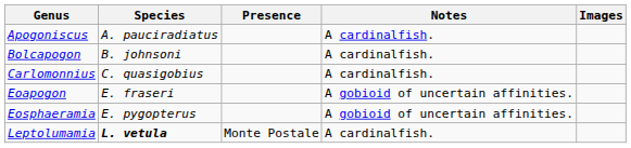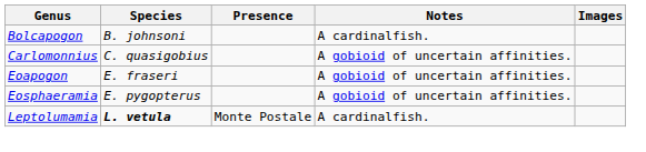 <table class="wikitable" align="center">
 <tr>
 <th>Genus</th>
 <th>Species</th>
 <th>Presence</th>
 <th>Notes</th>
 <th>Images</th>
-</tr>
-<tr>
-<td><em><a href='#'>Apogoniscus</a></em></td>
-<td><em>A. pauciradiatus</em></td>
-<td></td>
-<td>A <a href='#'>cardinalfish</a>.</td>
-<td></td>
 </tr>
 <tr>
 <td><em><a href='#'>Bolcapogon</a></em></td>
 <td><em>B. johnsoni</em></td>
 <td></td>
 <td>A cardinalfish.</td>
 <td></td>
 </tr>
 <tr>
 <td><em><a href='#'>Carlomonnius</a></em></td>
 <td><em>C. quasigobius</em></td>
 <td></td>
-<td>A cardinalfish.</td>
+<td>A <a href='#'>gobioid</a> of uncertain affinities.</td>
 <td></td>
 </tr>
 <tr>
 <td><em><a href='#'>Eoapogon</a></em></td>
 <td><em>E. fraseri</em></td>
 <td></td>
 <td>A <a href='#'>gobioid</a> of uncertain affinities.</td>
 <td></td>
 </tr>
 <tr>
 <td><em><a href='#'>Eosphaeramia</a></em></td>
 <td><em>E. pygopterus</em></td>
 <td></td>
 <td>A <a href='#'>gobioid</a> of uncertain affinities.</td>
 <td></td>
 </tr>
 <tr>
 <td><em><a href='#'>Leptolumamia</a></em></td>
 <td><strong><em>L. vetula</em></strong></td>
 <td>Monte Postale</td>
 <td>A cardinalfish.</td>
 <td></td>
 </tr>
 </table>
